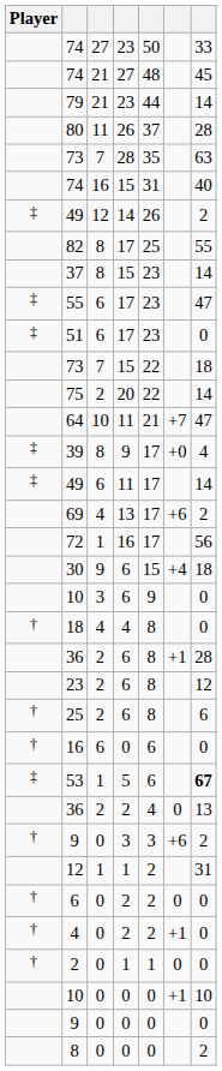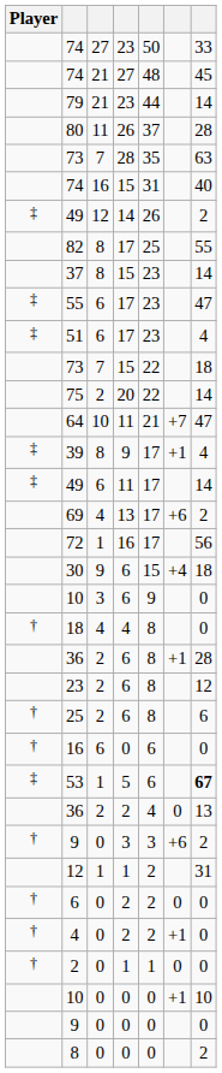 <table class="wikitable sortable" style="text-align:center;">
 <tr>
 <th>Player</th>
 <th></th>
 <th></th>
 <th></th>
 <th></th>
 <th data-sort-type="number"></th>
 <th></th>
 </tr>
 <tr>
 <td></td>
 <td>74</td>
 <td>27</td>
 <td>23</td>
 <td>50</td>
 <td></td>
 <td>33</td>
 </tr>
 <tr>
 <td></td>
 <td>74</td>
 <td>21</td>
 <td>27</td>
 <td>48</td>
 <td></td>
 <td>45</td>
 </tr>
 <tr>
 <td></td>
 <td>79</td>
 <td>21</td>
 <td>23</td>
 <td>44</td>
 <td></td>
 <td>14</td>
 </tr>
 <tr>
 <td></td>
 <td>80</td>
 <td>11</td>
 <td>26</td>
 <td>37</td>
 <td></td>
 <td>28</td>
 </tr>
 <tr>
 <td></td>
 <td>73</td>
 <td>7</td>
 <td>28</td>
 <td>35</td>
 <td></td>
 <td>63</td>
 </tr>
 <tr>
 <td></td>
 <td>74</td>
 <td>16</td>
 <td>15</td>
 <td>31</td>
 <td></td>
 <td>40</td>
 </tr>
 <tr>
 <td><sup>‡</sup></td>
 <td>49</td>
 <td>12</td>
 <td>14</td>
 <td>26</td>
 <td></td>
 <td>2</td>
 </tr>
 <tr>
 <td></td>
 <td>82</td>
 <td>8</td>
 <td>17</td>
 <td>25</td>
 <td></td>
 <td>55</td>
 </tr>
 <tr>
 <td></td>
 <td>37</td>
 <td>8</td>
 <td>15</td>
 <td>23</td>
 <td></td>
 <td>14</td>
 </tr>
 <tr>
 <td><sup>‡</sup></td>
 <td>55</td>
 <td>6</td>
 <td>17</td>
 <td>23</td>
 <td></td>
 <td>47</td>
 </tr>
 <tr>
 <td><sup>‡</sup></td>
 <td>51</td>
 <td>6</td>
 <td>17</td>
 <td>23</td>
 <td></td>
-<td>0</td>
+<td>4</td>
 </tr>
 <tr>
 <td></td>
 <td>73</td>
 <td>7</td>
 <td>15</td>
 <td>22</td>
 <td></td>
 <td>18</td>
 </tr>
 <tr>
 <td></td>
 <td>75</td>
 <td>2</td>
 <td>20</td>
 <td>22</td>
 <td></td>
 <td>14</td>
 </tr>
 <tr>
 <td></td>
 <td>64</td>
 <td>10</td>
 <td>11</td>
 <td>21</td>
 <td>+7</td>
 <td>47</td>
 </tr>
 <tr>
 <td><sup>‡</sup></td>
 <td>39</td>
 <td>8</td>
 <td>9</td>
 <td>17</td>
-<td>+0</td>
+<td>+1</td>
 <td>4</td>
 </tr>
 <tr>
 <td><sup>‡</sup></td>
 <td>49</td>
 <td>6</td>
 <td>11</td>
 <td>17</td>
 <td></td>
 <td>14</td>
 </tr>
 <tr>
 <td></td>
 <td>69</td>
 <td>4</td>
 <td>13</td>
 <td>17</td>
 <td>+6</td>
 <td>2</td>
 </tr>
 <tr>
 <td></td>
 <td>72</td>
 <td>1</td>
 <td>16</td>
 <td>17</td>
 <td></td>
 <td>56</td>
 </tr>
 <tr>
 <td></td>
 <td>30</td>
 <td>9</td>
 <td>6</td>
 <td>15</td>
 <td>+4</td>
 <td>18</td>
 </tr>
 <tr>
 <td></td>
 <td>10</td>
 <td>3</td>
 <td>6</td>
 <td>9</td>
 <td></td>
 <td>0</td>
 </tr>
 <tr>
 <td><sup>†</sup></td>
 <td>18</td>
 <td>4</td>
 <td>4</td>
 <td>8</td>
 <td></td>
 <td>0</td>
 </tr>
 <tr>
 <td></td>
 <td>36</td>
 <td>2</td>
 <td>6</td>
 <td>8</td>
 <td>+1</td>
 <td>28</td>
 </tr>
 <tr>
 <td></td>
 <td>23</td>
 <td>2</td>
 <td>6</td>
 <td>8</td>
 <td></td>
 <td>12</td>
 </tr>
 <tr>
 <td><sup>†</sup></td>
 <td>25</td>
 <td>2</td>
 <td>6</td>
 <td>8</td>
 <td></td>
 <td>6</td>
 </tr>
 <tr>
 <td><sup>†</sup></td>
 <td>16</td>
 <td>6</td>
 <td>0</td>
 <td>6</td>
 <td></td>
 <td>0</td>
 </tr>
 <tr>
 <td><sup>‡</sup></td>
 <td>53</td>
 <td>1</td>
 <td>5</td>
 <td>6</td>
 <td></td>
 <td><strong>67</strong></td>
 </tr>
 <tr>
 <td></td>
 <td>36</td>
 <td>2</td>
 <td>2</td>
 <td>4</td>
 <td>0</td>
 <td>13</td>
 </tr>
 <tr>
 <td><sup>†</sup></td>
 <td>9</td>
 <td>0</td>
 <td>3</td>
 <td>3</td>
 <td>+6</td>
 <td>2</td>
 </tr>
 <tr>
 <td></td>
 <td>12</td>
 <td>1</td>
 <td>1</td>
 <td>2</td>
 <td></td>
 <td>31</td>
 </tr>
 <tr>
 <td><sup>†</sup></td>
 <td>6</td>
 <td>0</td>
 <td>2</td>
 <td>2</td>
 <td>0</td>
 <td>0</td>
 </tr>
 <tr>
 <td><sup>†</sup></td>
 <td>4</td>
 <td>0</td>
 <td>2</td>
 <td>2</td>
 <td>+1</td>
 <td>0</td>
 </tr>
 <tr>
 <td><sup>†</sup></td>
 <td>2</td>
 <td>0</td>
 <td>1</td>
 <td>1</td>
 <td>0</td>
 <td>0</td>
 </tr>
 <tr>
 <td></td>
 <td>10</td>
 <td>0</td>
 <td>0</td>
 <td>0</td>
 <td>+1</td>
 <td>10</td>
 </tr>
 <tr>
 <td></td>
 <td>9</td>
 <td>0</td>
 <td>0</td>
 <td>0</td>
 <td></td>
 <td>0</td>
 </tr>
 <tr>
 <td></td>
 <td>8</td>
 <td>0</td>
 <td>0</td>
 <td>0</td>
 <td></td>
 <td>2</td>
 </tr>
 </table>
